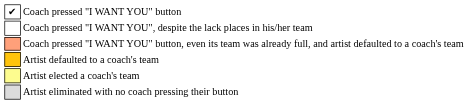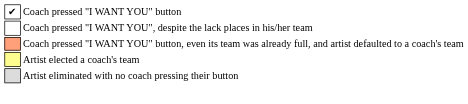 <table class="toccolours" style="font-size: 90%; white-space: nowrap;">
 <tr>
 <td style="background:white; border:1px solid black;"> ✔ </td>
 <td>Coach pressed "I WANT YOU" button</td>
 </tr>
 <tr>
 <td style="background:white; border: 1px solid black;"> <strong></strong> </td>
 <td>Coach pressed "I WANT YOU", despite the lack places in his/her team</td>
 </tr>
 <tr>
 <td style="background:lightsalmon; border: 1px solid black;"></td>
 <td>Coach pressed "I WANT YOU" button, even its team was already full, and artist defaulted to a coach's team</td>
 </tr>
 <tr>
-<td style="background:#ffc40c; border:1px solid black;">    </td>
-<td>Artist defaulted to a coach's team</td>
-</tr>
-<tr>
 <td style="background:#fdfc8f; border:1px solid black;">    </td>
 <td style="padding-right: 8px">Artist elected a coach's team</td>
 </tr>
 <tr>
 <td style="background:#dcdcdc; border:1px solid black;">    </td>
 <td>Artist eliminated with no coach pressing their button</td>
 </tr>
 <tr>
 </tr>
 </table>
